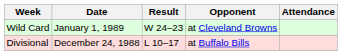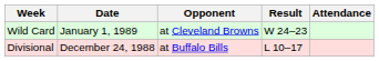 <table class="wikitable">
 <tr>
 <th>Week</th>
 <th>Date</th>
+<th>Opponent</th>
 <th>Result</th>
-<th>Opponent</th>
 <th>Attendance</th>
 </tr>
 <tr style="background: #ddffdd;">
 <td>Wild Card</td>
 <td>January 1, 1989</td>
+<td>at <a href='#'>Cleveland Browns</a></td>
 <td>W 24–23</td>
-<td>at <a href='#'>Cleveland Browns</a></td>
 <td></td>
 </tr>
 <tr style="background: #ffdddd;">
 <td>Divisional</td>
 <td>December 24, 1988</td>
+<td>at <a href='#'>Buffalo Bills</a></td>
 <td>L 10–17</td>
-<td>at <a href='#'>Buffalo Bills</a></td>
 <td></td>
 </tr>
 </table>
